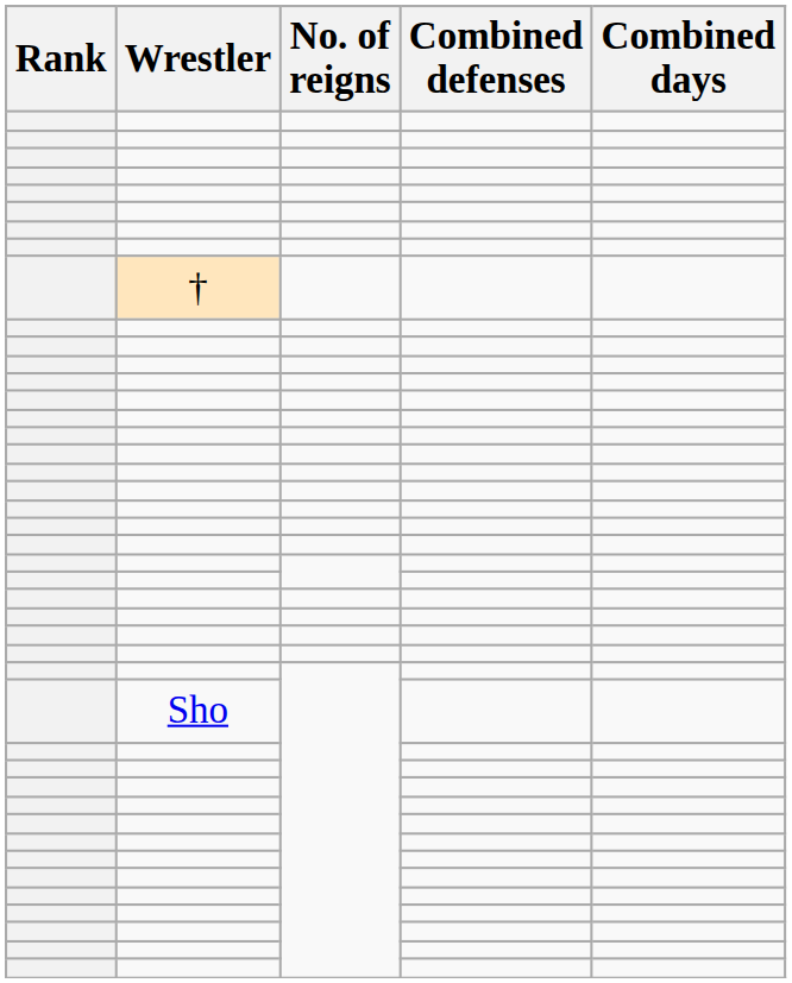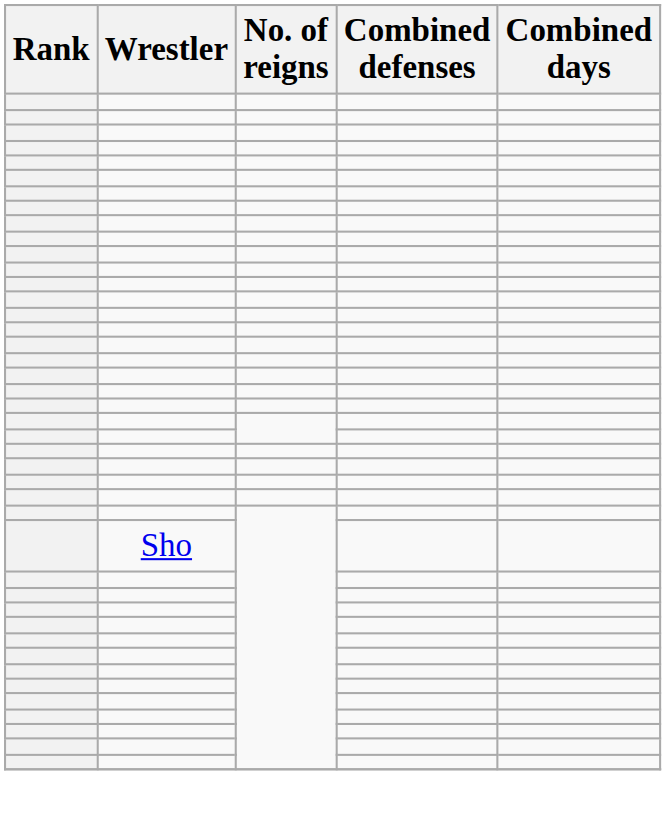 <table class="wikitable sortable" style="text-align:center;">
 <tr>
 <th>Rank</th>
 <th>Wrestler</th>
 <th>No. of<br>reigns</th>
 <th>Combined<br>defenses</th>
 <th>Combined<br>days</th>
 </tr>
 <tr>
 <th></th>
 <td></td>
 <td></td>
 <td></td>
 <td></td>
 </tr>
 <tr>
 <th></th>
 <td></td>
 <td></td>
 <td></td>
 <td></td>
 </tr>
 <tr>
 <th></th>
 <td></td>
 <td></td>
 <td></td>
 <td></td>
 </tr>
 <tr>
 <th></th>
 <td></td>
 <td></td>
 <td></td>
 <td></td>
 </tr>
 <tr>
 <th></th>
 <td></td>
 <td></td>
 <td></td>
 <td></td>
 </tr>
 <tr>
 <th></th>
 <td></td>
 <td></td>
 <td></td>
 <td></td>
 </tr>
 <tr>
 <th></th>
 <td></td>
 <td></td>
 <td></td>
 <td></td>
 </tr>
 <tr>
 <th></th>
 <td></td>
-<td></td>
-<td></td>
-<td></td>
-</tr>
-<tr>
-<th></th>
-<td style="background-color:#FFE6BD"> †</td>
 <td></td>
 <td></td>
 <td></td>
 </tr>
 <tr>
 <th></th>
 <td></td>
 <td></td>
 <td></td>
 <td></td>
 </tr>
 <tr>
 <th></th>
 <td></td>
 <td></td>
 <td></td>
 <td></td>
 </tr>
 <tr>
 <th></th>
 <td></td>
 <td></td>
 <td></td>
 <td></td>
 </tr>
 <tr>
 <th></th>
 <td></td>
 <td></td>
 <td></td>
 <td></td>
 </tr>
 <tr>
 <th></th>
 <td></td>
 <td></td>
 <td></td>
 <td></td>
 </tr>
 <tr>
 <th></th>
 <td></td>
 <td></td>
 <td></td>
 <td></td>
 </tr>
 <tr>
 <th></th>
 <td></td>
 <td></td>
 <td></td>
 <td></td>
 </tr>
 <tr>
 <th></th>
 <td></td>
 <td></td>
 <td></td>
 <td></td>
 </tr>
 <tr>
 <th></th>
 <td></td>
 <td></td>
 <td></td>
 <td></td>
 </tr>
 <tr>
 <th></th>
 <td></td>
 <td></td>
 <td></td>
 <td></td>
 </tr>
 <tr>
 <th></th>
 <td></td>
 <td></td>
 <td></td>
 <td></td>
 </tr>
 <tr>
 <th></th>
 <td></td>
 <td></td>
 <td></td>
 <td></td>
 </tr>
 <tr>
 <th></th>
 <td></td>
 <td></td>
 <td></td>
 <td></td>
 </tr>
 <tr>
 <th></th>
 <td></td>
 <td rowspan=2></td>
 <td></td>
 <td></td>
 </tr>
 <tr>
 <th></th>
 <td></td>
 <td></td>
 <td></td>
 </tr>
 <tr>
 <th></th>
 <td></td>
 <td></td>
 <td></td>
 <td></td>
 </tr>
 <tr>
 <th></th>
 <td></td>
 <td></td>
 <td></td>
 <td></td>
 </tr>
 <tr>
 <th></th>
 <td></td>
 <td></td>
 <td></td>
 <td></td>
 </tr>
 <tr>
 <th></th>
 <td></td>
 <td></td>
 <td></td>
 <td></td>
 </tr>
 <tr>
 <th></th>
 <td></td>
 <td rowspan=15></td>
 <td></td>
 <td></td>
 </tr>
 <tr>
 <th></th>
 <td><a href='#'>Sho</a></td>
 <td></td>
 <td></td>
 </tr>
 <tr>
 <th></th>
 <td></td>
 <td></td>
 <td></td>
 </tr>
 <tr>
 <th></th>
 <td></td>
 <td></td>
 <td></td>
 </tr>
 <tr>
 <th></th>
 <td></td>
 <td></td>
 <td></td>
 </tr>
 <tr>
 <th></th>
 <td></td>
 <td></td>
 <td></td>
 </tr>
 <tr>
 <th></th>
 <td></td>
 <td></td>
 <td></td>
 </tr>
 <tr>
 <th></th>
 <td></td>
 <td></td>
 <td></td>
 </tr>
 <tr>
 <th></th>
 <td></td>
 <td></td>
 <td></td>
 </tr>
 <tr>
 <th></th>
 <td></td>
 <td></td>
 <td></td>
 </tr>
 <tr>
 <th></th>
 <td></td>
 <td></td>
 <td></td>
 </tr>
 <tr>
 <th></th>
 <td></td>
 <td></td>
 <td></td>
 </tr>
 <tr>
 <th></th>
 <td></td>
 <td></td>
 <td></td>
 </tr>
 <tr>
 <th></th>
 <td></td>
 <td></td>
 <td></td>
 </tr>
 <tr>
 <th></th>
 <td></td>
 <td></td>
 <td></td>
 </tr>
 <tr>
 </tr>
 </table>
